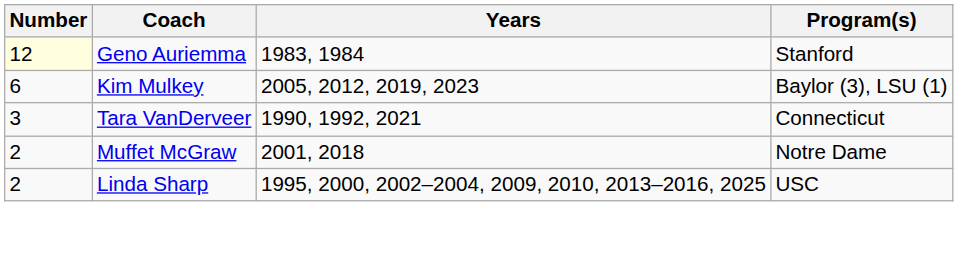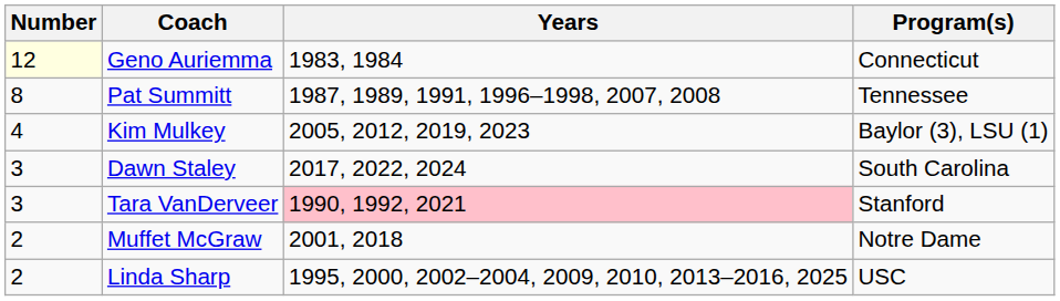 <table class="wikitable sortable">
 <tr>
 <th>Number</th>
 <th>Coach</th>
 <th>Years</th>
 <th>Program(s)</th>
 </tr>
 <tr>
 <td style="background: lightyellow;">12</td>
 <td><a href='#'>Geno Auriemma</a></td>
 <td>1983, 1984</td>
-<td>Stanford</td>
+<td>Connecticut</td>
 </tr>
 <tr>
-<td>6</td>
+<td>8</td>
+<td><a href='#'>Pat Summitt</a></td>
+<td>1987, 1989, 1991, 1996–1998, 2007, 2008</td>
+<td>Tennessee</td>
+</tr>
+<tr>
+<td>4</td>
 <td><a href='#'>Kim Mulkey</a></td>
 <td>2005, 2012, 2019, 2023</td>
 <td>Baylor (3), LSU (1)</td>
 </tr>
 <tr>
 <td>3</td>
+<td><a href='#'>Dawn Staley</a></td>
+<td>2017, 2022, 2024</td>
+<td>South Carolina</td>
+</tr>
+<tr>
+<td>3</td>
 <td><a href='#'>Tara VanDerveer</a></td>
-<td>1990, 1992, 2021</td>
-<td>Connecticut</td>
+<td style="background: pink;">1990, 1992, 2021</td>
+<td>Stanford</td>
 </tr>
 <tr>
 <td>2</td>
 <td><a href='#'>Muffet McGraw</a></td>
 <td>2001, 2018</td>
 <td>Notre Dame</td>
 </tr>
 <tr>
 <td>2</td>
 <td><a href='#'>Linda Sharp</a></td>
 <td>1995, 2000, 2002–2004, 2009, 2010, 2013–2016, 2025</td>
 <td>USC</td>
 </tr>
 </table>
